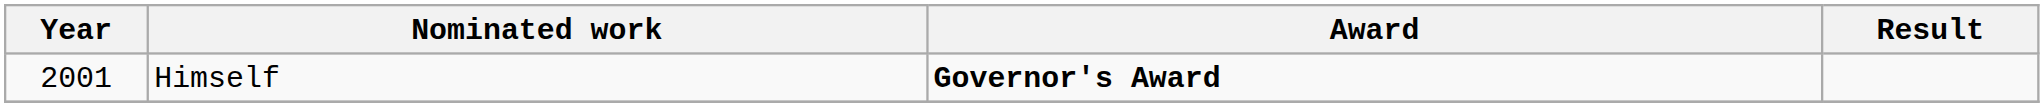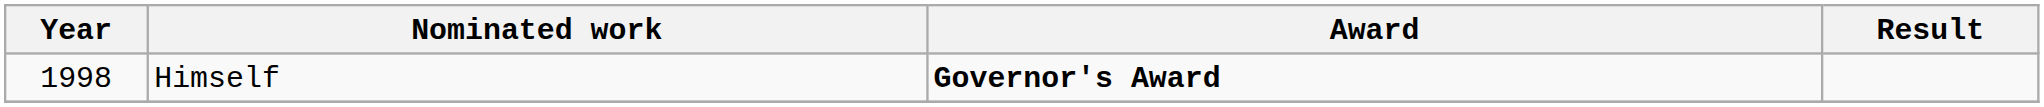 <table class="wikitable" style="width:70%;">
 <tr>
 <th style="width:3%;">Year</th>
 <th style="width:20%;">Nominated work</th>
 <th style="width:23%;">Award</th>
 <th style="width:5%;">Result</th>
 </tr>
 <tr>
-<td align="center">2001</td>
+<td align="center">1998</td>
 <td>Himself</td>
 <td><strong>Governor's Award</strong></td>
 <td></td>
 </tr>
 <tr>
 </tr>
 </table>
